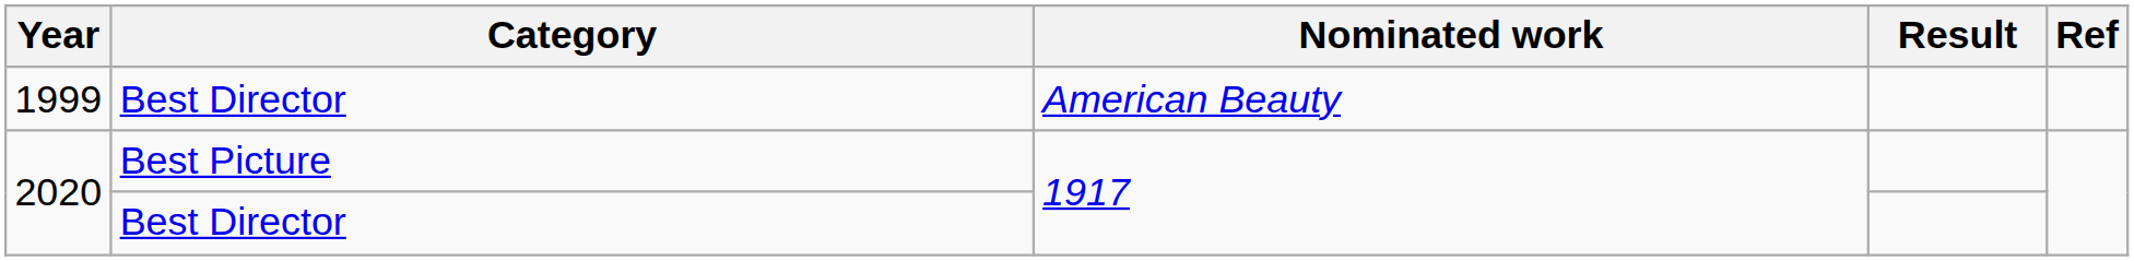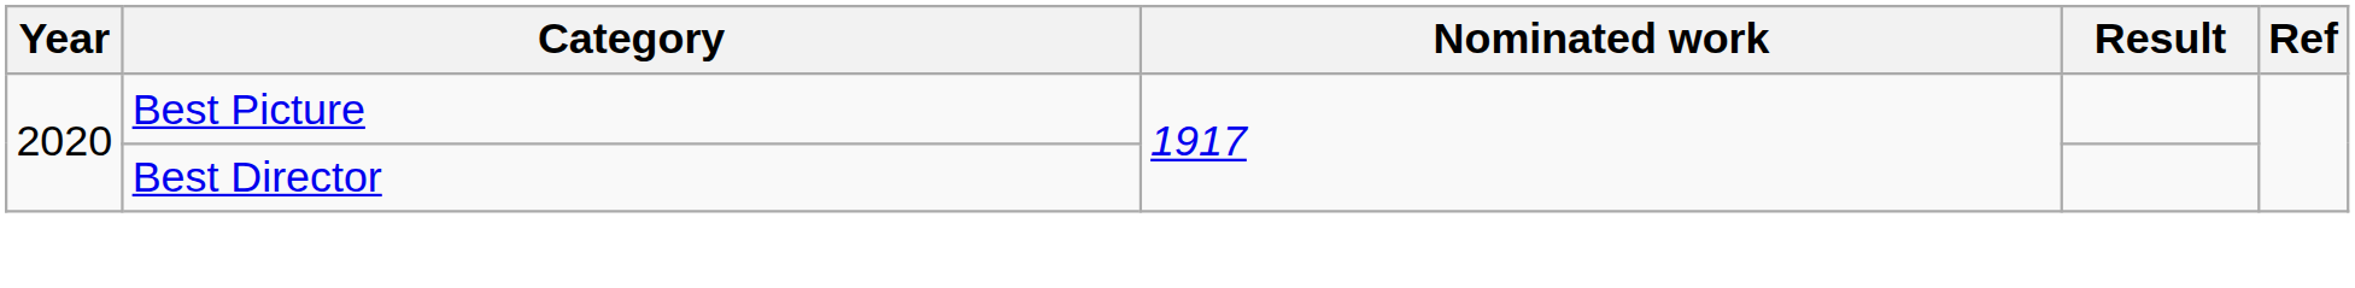 <table class="wikitable sortable">
 <tr>
 <th scope="col" style="width:1em;">Year</th>
 <th scope="col" style="width:40em;">Category</th>
 <th scope="col" style="width:35em;">Nominated work</th>
 <th scope="col" style="width:5em;">Result</th>
 <th scope="col" style="width:1em;" class="unsortable">Ref</th>
-</tr>
-<tr>
-<td>1999</td>
-<td><a href='#'>Best Director</a></td>
-<td><em><a href='#'>American Beauty</a></em></td>
-<td></td>
-<td></td>
 </tr>
 <tr>
 <td rowspan="2">2020</td>
 <td><a href='#'>Best Picture</a></td>
 <td rowspan="2"><em><a href='#'>1917</a></em></td>
 <td></td>
 <td rowspan="2"></td>
 </tr>
 <tr>
 <td><a href='#'>Best Director</a></td>
 <td></td>
 </tr>
 </table>
